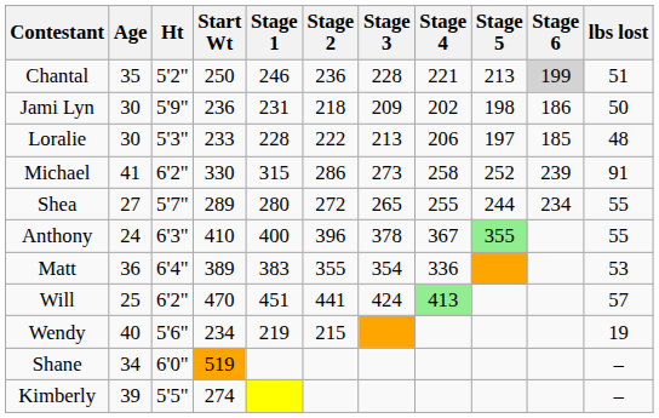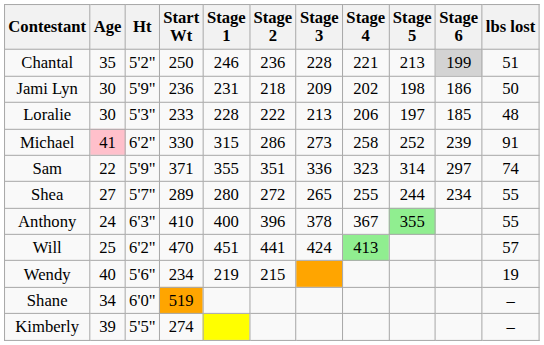 <table class="wikitable" border="1" style="text-align:center" align="center">
 <tr>
 <th>Contestant</th>
 <th>Age</th>
 <th>Ht</th>
 <th>Start<br>Wt</th>
 <th>Stage<br>1</th>
 <th>Stage<br>2</th>
 <th>Stage<br>3</th>
 <th>Stage<br>4</th>
 <th>Stage<br>5</th>
 <th>Stage<br>6</th>
 <th>lbs lost</th>
 </tr>
 <tr>
 <td>Chantal</td>
 <td>35</td>
 <td>5'2"</td>
 <td>250</td>
 <td>246</td>
 <td>236</td>
 <td>228</td>
 <td>221</td>
 <td>213</td>
 <td style="background: lightgrey;">199</td>
 <td>51</td>
 </tr>
 <tr>
 <td>Jami Lyn</td>
 <td>30</td>
 <td>5'9"</td>
 <td>236</td>
 <td>231</td>
 <td>218</td>
 <td>209</td>
 <td>202</td>
 <td>198</td>
 <td>186</td>
 <td>50</td>
 </tr>
 <tr>
 <td>Loralie</td>
 <td>30</td>
 <td>5'3"</td>
 <td>233</td>
 <td>228</td>
 <td>222</td>
 <td>213</td>
 <td>206</td>
 <td>197</td>
 <td>185</td>
 <td>48</td>
 </tr>
 <tr>
 <td>Michael</td>
-<td>41</td>
+<td style="background: pink;">41</td>
 <td>6'2"</td>
 <td>330</td>
 <td>315</td>
 <td>286</td>
 <td>273</td>
 <td>258</td>
 <td>252</td>
 <td>239</td>
 <td>91</td>
+</tr>
+<tr>
+<td>Sam</td>
+<td>22</td>
+<td>5'9"</td>
+<td>371</td>
+<td>355</td>
+<td>351</td>
+<td>336</td>
+<td>323</td>
+<td>314</td>
+<td>297</td>
+<td>74</td>
 </tr>
 <tr>
 <td>Shea</td>
 <td>27</td>
 <td>5'7"</td>
 <td>289</td>
 <td>280</td>
 <td>272</td>
 <td>265</td>
 <td>255</td>
 <td>244</td>
 <td>234</td>
 <td>55</td>
 </tr>
 <tr>
 <td>Anthony</td>
 <td>24</td>
 <td>6'3"</td>
 <td>410</td>
 <td>400</td>
 <td>396</td>
 <td>378</td>
 <td>367</td>
 <td bgcolor="lightgreen">355</td>
 <td></td>
 <td>55</td>
-</tr>
-<tr>
-<td>Matt</td>
-<td>36</td>
-<td>6'4"</td>
-<td>389</td>
-<td>383</td>
-<td>355</td>
-<td>354</td>
-<td>336</td>
-<td bgcolor="orange"></td>
-<td></td>
-<td>53</td>
 </tr>
 <tr>
 <td>Will</td>
 <td>25</td>
 <td>6'2"</td>
 <td>470</td>
 <td>451</td>
 <td>441</td>
 <td>424</td>
 <td bgcolor="lightgreen">413</td>
 <td></td>
 <td></td>
 <td>57</td>
 </tr>
 <tr>
 <td>Wendy</td>
 <td>40</td>
 <td>5'6"</td>
 <td>234</td>
 <td>219</td>
 <td>215</td>
 <td bgcolor="orange"></td>
 <td></td>
 <td></td>
 <td></td>
 <td>19</td>
 </tr>
 <tr>
 <td>Shane</td>
 <td>34</td>
 <td>6'0"</td>
 <td bgcolor="orange">519</td>
 <td></td>
 <td></td>
 <td></td>
 <td></td>
 <td></td>
 <td></td>
 <td>–</td>
 </tr>
 <tr>
 <td>Kimberly</td>
 <td>39</td>
 <td>5'5"</td>
 <td>274</td>
 <td bgcolor="yellow"></td>
 <td></td>
 <td></td>
 <td></td>
 <td></td>
 <td></td>
 <td>–</td>
 </tr>
 </table>
